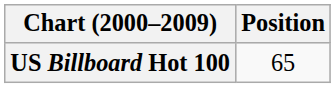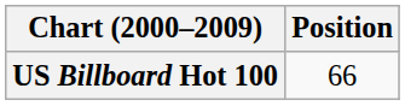 <table class="wikitable plainrowheaders" style="text-align:center">
 <tr>
 <th scope="col">Chart (2000–2009)</th>
 <th scope="col">Position</th>
 </tr>
 <tr>
 <th scope="row">US <em>Billboard</em> Hot 100</th>
-<td>65</td>
+<td>66</td>
 </tr>
 </table>
